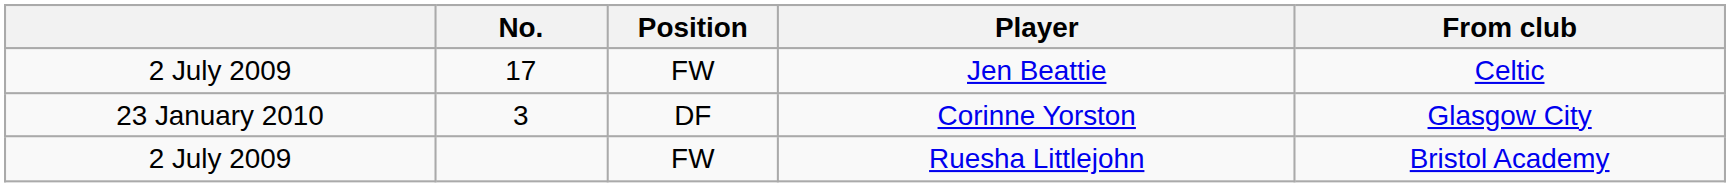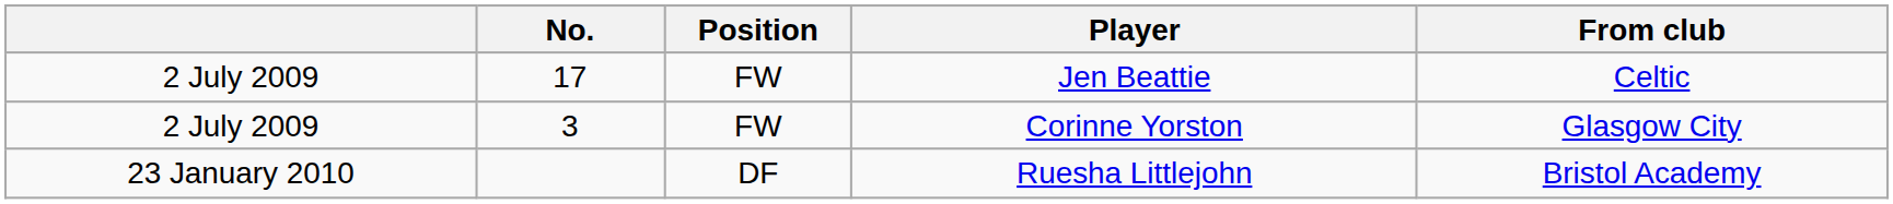 <table class="wikitable sortable" style="width:95%; text-align:center; font-size:85%; text-align:center;">
 <tr>
 <th width="25%"></th>
 <th width="10%">No.</th>
 <th width="10%">Position</th>
 <th>Player</th>
 <th width="25%">From club</th>
 </tr>
 <tr>
 <td>2 July 2009</td>
 <td>17</td>
 <td>FW</td>
 <td> <a href='#'>Jen Beattie</a></td>
 <td> <a href='#'>Celtic</a></td>
 </tr>
 <tr>
-<td>23 January 2010</td>
+<td>2 July 2009</td>
 <td>3</td>
-<td>DF</td>
+<td>FW</td>
 <td> <a href='#'>Corinne Yorston</a></td>
 <td> <a href='#'>Glasgow City</a></td>
 </tr>
 <tr>
-<td>2 July 2009</td>
+<td>23 January 2010</td>
 <td></td>
-<td>FW</td>
+<td>DF</td>
 <td> <a href='#'>Ruesha Littlejohn</a></td>
 <td> <a href='#'>Bristol Academy</a></td>
 </tr>
 </table>
